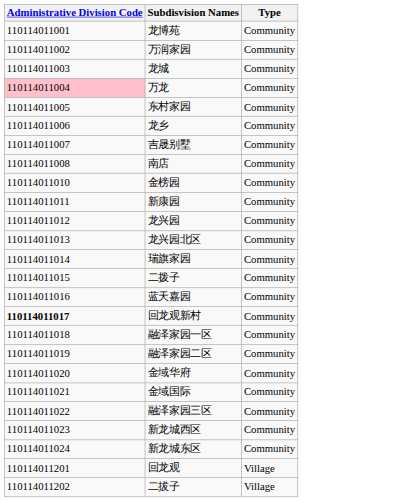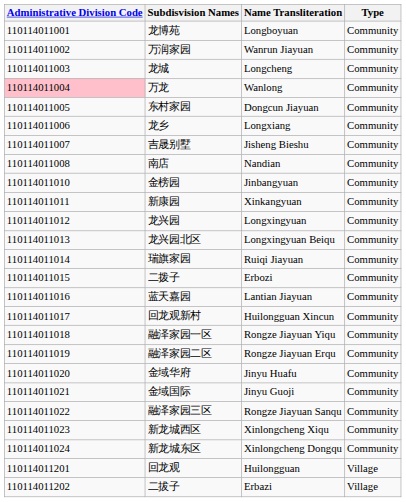 <table class="wikitable sortable">
 <tr>
 <th><a href='#'>Administrative Division Code</a></th>
 <th>Subdisvision Names</th>
+<th>Name Transliteration</th>
 <th>Type</th>
 </tr>
 <tr>
 <td>110114011001</td>
 <td>龙博苑</td>
+<td>Longboyuan</td>
 <td>Community</td>
 </tr>
 <tr>
 <td>110114011002</td>
 <td>万润家园</td>
+<td>Wanrun Jiayuan</td>
 <td>Community</td>
 </tr>
 <tr>
 <td>110114011003</td>
 <td>龙城</td>
+<td>Longcheng</td>
 <td>Community</td>
 </tr>
 <tr>
 <td style="background: pink;">110114011004</td>
 <td>万龙</td>
+<td>Wanlong</td>
 <td>Community</td>
 </tr>
 <tr>
 <td>110114011005</td>
 <td>东村家园</td>
+<td>Dongcun Jiayuan</td>
 <td>Community</td>
 </tr>
 <tr>
 <td>110114011006</td>
 <td>龙乡</td>
+<td>Longxiang</td>
 <td>Community</td>
 </tr>
 <tr>
 <td>110114011007</td>
 <td>吉晟别墅</td>
+<td>Jisheng Bieshu</td>
 <td>Community</td>
 </tr>
 <tr>
 <td>110114011008</td>
 <td>南店</td>
+<td>Nandian</td>
 <td>Community</td>
 </tr>
 <tr>
 <td>110114011010</td>
 <td>金榜园</td>
+<td>Jinbangyuan</td>
 <td>Community</td>
 </tr>
 <tr>
 <td>110114011011</td>
 <td>新康园</td>
+<td>Xinkangyuan</td>
 <td>Community</td>
 </tr>
 <tr>
 <td>110114011012</td>
 <td>龙兴园</td>
+<td>Longxingyuan</td>
 <td>Community</td>
 </tr>
 <tr>
 <td>110114011013</td>
 <td>龙兴园北区</td>
+<td>Longxingyuan Beiqu</td>
 <td>Community</td>
 </tr>
 <tr>
 <td>110114011014</td>
 <td>瑞旗家园</td>
+<td>Ruiqi Jiayuan</td>
 <td>Community</td>
 </tr>
 <tr>
 <td>110114011015</td>
 <td>二拨子</td>
+<td>Erbozi</td>
 <td>Community</td>
 </tr>
 <tr>
 <td>110114011016</td>
 <td>蓝天嘉园</td>
+<td>Lantian Jiayuan</td>
 <td>Community</td>
 </tr>
 <tr>
-<td><strong>110114011017</strong></td>
+<td>110114011017</td>
 <td>回龙观新村</td>
+<td>Huilongguan Xincun</td>
 <td>Community</td>
 </tr>
 <tr>
 <td>110114011018</td>
 <td>融泽家园一区</td>
+<td>Rongze Jiayuan Yiqu</td>
 <td>Community</td>
 </tr>
 <tr>
 <td>110114011019</td>
 <td>融泽家园二区</td>
+<td>Rongze Jiayuan Erqu</td>
 <td>Community</td>
 </tr>
 <tr>
 <td>110114011020</td>
 <td>金域华府</td>
+<td>Jinyu Huafu</td>
 <td>Community</td>
 </tr>
 <tr>
 <td>110114011021</td>
 <td>金域国际</td>
+<td>Jinyu Guoji</td>
 <td>Community</td>
 </tr>
 <tr>
 <td>110114011022</td>
 <td>融泽家园三区</td>
+<td>Rongze Jiayuan Sanqu</td>
 <td>Community</td>
 </tr>
 <tr>
 <td>110114011023</td>
 <td>新龙城西区</td>
+<td>Xinlongcheng Xiqu</td>
 <td>Community</td>
 </tr>
 <tr>
 <td>110114011024</td>
 <td>新龙城东区</td>
+<td>Xinlongcheng Dongqu</td>
 <td>Community</td>
 </tr>
 <tr>
 <td>110114011201</td>
 <td>回龙观</td>
+<td>Huilongguan</td>
 <td>Village</td>
 </tr>
 <tr>
 <td>110114011202</td>
 <td>二拔子</td>
+<td>Erbazi</td>
 <td>Village</td>
 </tr>
 </table>
